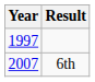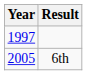 <table class="wikitable" style="text-align:center">
 <tr>
 <th>Year</th>
 <th>Result</th>
 </tr>
 <tr>
 <td><a href='#'>1997</a></td>
 <td></td>
 </tr>
 <tr>
-<td><a href='#'>2007</a></td>
+<td><a href='#'>2005</a></td>
 <td>6th</td>
 </tr>
 </table>
